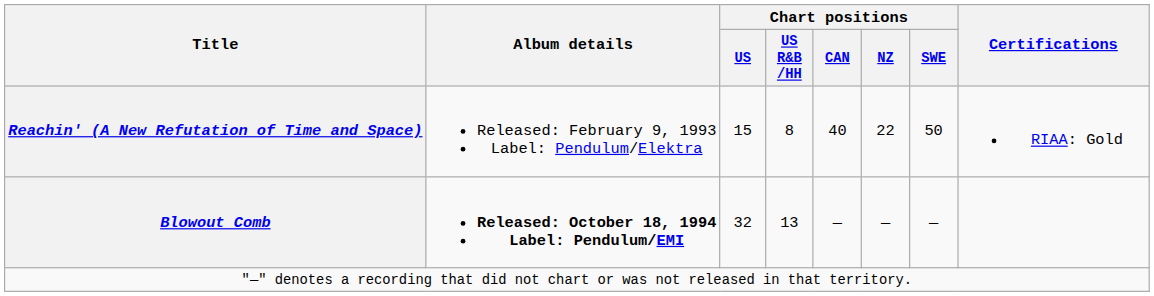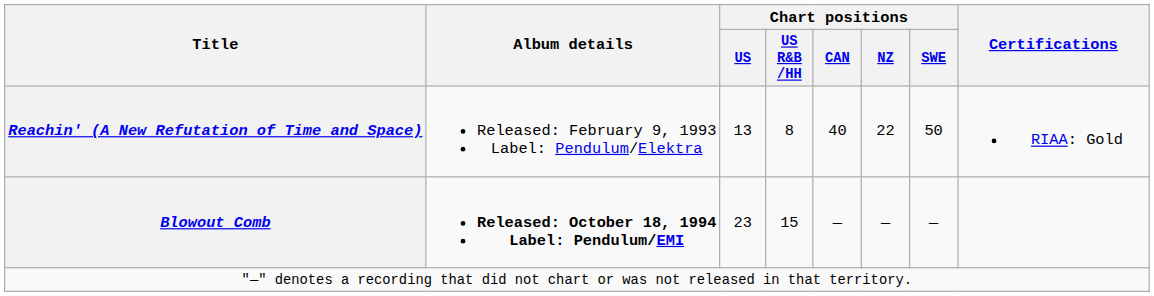 <table class="wikitable plainrowheaders" style="text-align:center;">
 <tr>
 <th rowspan="2">Title</th>
 <th rowspan="2">Album details</th>
 <th colspan="5">Chart positions</th>
 <th scope="col" rowspan="2" style="width:12em;"><a href='#'>Certifications</a></th>
 </tr>
 <tr>
 <th scope="col" style="width:2.8em;font-size:90%;"><a href='#'>US</a><br></th>
 <th scope="col" style="width:3em;font-size:90%;"><a href='#'>US<br>R&B<br>/HH</a><br></th>
 <th scope="col" style="width:3em;font-size:90%;"><a href='#'>CAN</a><br></th>
 <th scope="col" style="width:3em;font-size:90%;"><a href='#'>NZ</a><br></th>
 <th scope="col" style="width:3em;font-size:90%;"><a href='#'>SWE</a><br></th>
 </tr>
 <tr>
 <th scope="row"><em><a href='#'>Reachin' (A New Refutation of Time and Space)</a></em></th>
 <td><br><ul><li>Released: February 9, 1993</li><li>Label: <a href='#'>Pendulum</a>/<a href='#'>Elektra</a></li></ul></td>
-<td align="center">15</td>
+<td align="center">13</td>
 <td align="center">8</td>
 <td align="center">40</td>
 <td align="center">22</td>
 <td align="center">50</td>
 <td><br><ul><li><a href='#'>RIAA</a>: Gold</li></ul></td>
 </tr>
 <tr>
 <th scope="row"><em><a href='#'>Blowout Comb</a></em></th>
 <td><strong><br><ul><li>Released: October 18, 1994</li><li>Label: Pendulum/<a href='#'>EMI</a></li></ul></strong></td>
-<td align="center">32</td>
-<td align="center">13</td>
+<td align="center">23</td>
+<td align="center">15</td>
 <td align="center">—</td>
 <td align="center">—</td>
 <td align="center">—</td>
 <td></td>
 </tr>
 <tr>
 <td colspan="15" style="font-size:90%">"—" denotes a recording that did not chart or was not released in that territory.</td>
 </tr>
 </table>
